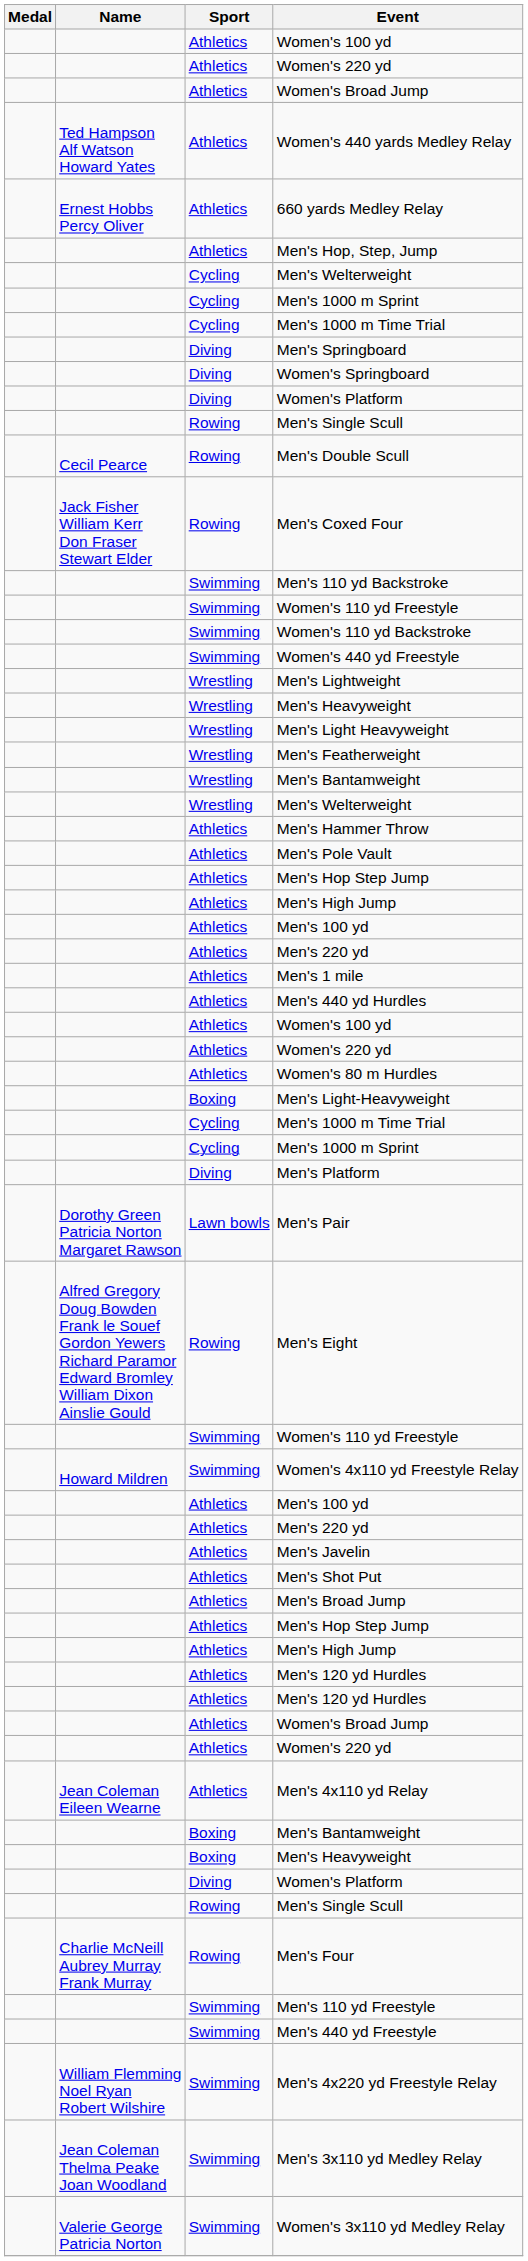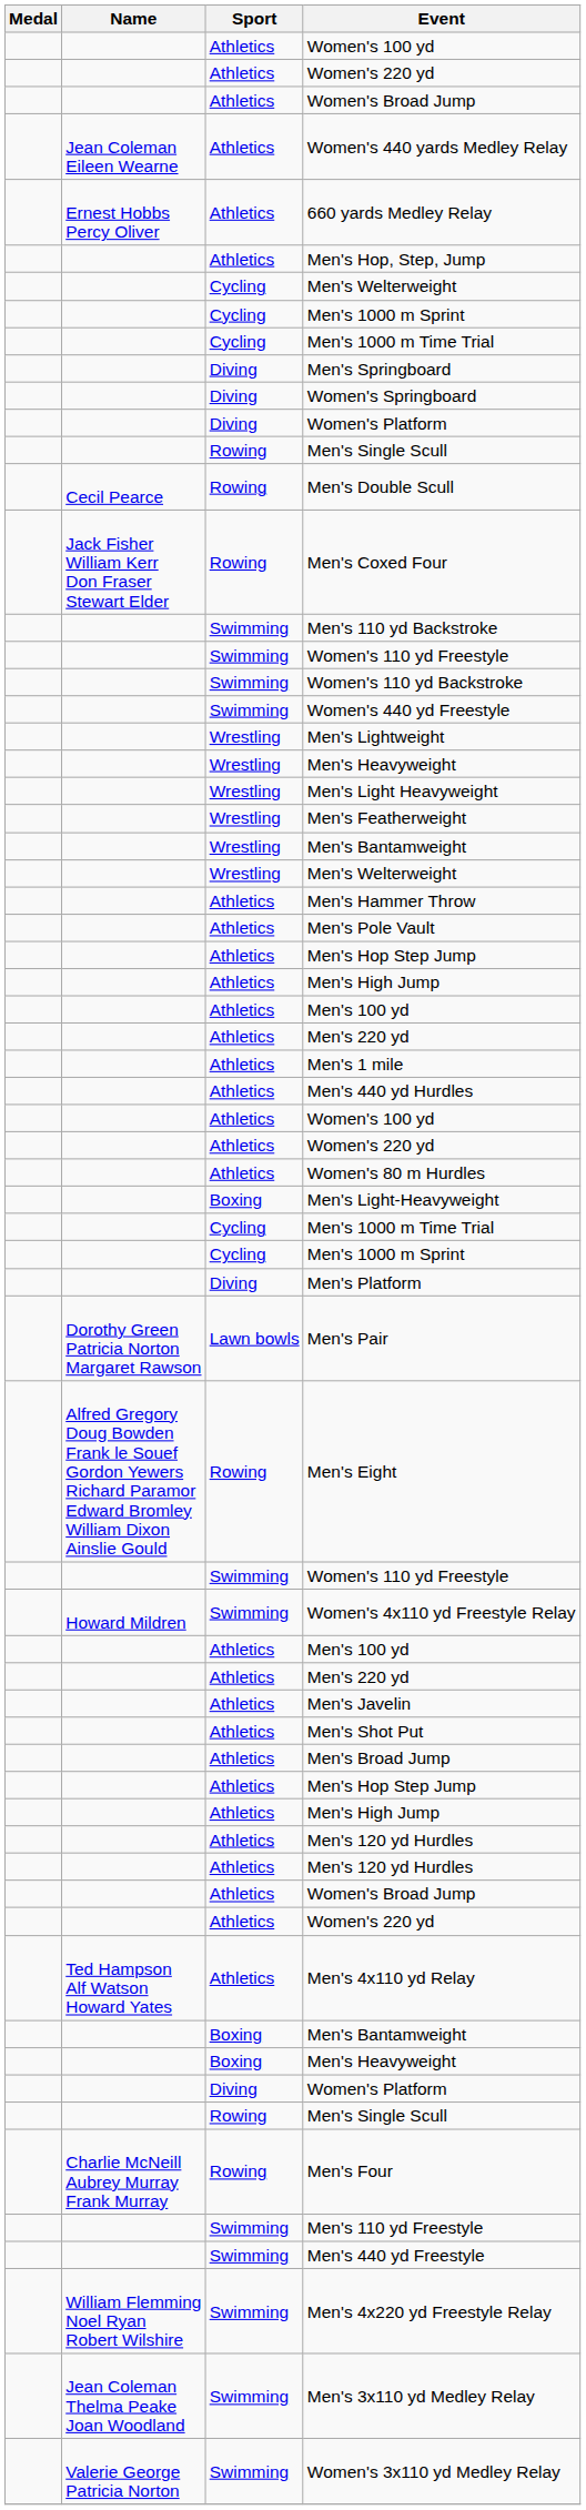 <table class="wikitable sortable" style="font-size: 95%;">
 <tr>
 <th>Medal</th>
 <th>Name</th>
 <th>Sport</th>
 <th>Event</th>
 </tr>
 <tr>
 <td></td>
 <td></td>
 <td><a href='#'>Athletics</a></td>
 <td>Women's 100 yd</td>
 </tr>
 <tr>
 <td></td>
 <td></td>
 <td><a href='#'>Athletics</a></td>
 <td>Women's 220 yd</td>
 </tr>
 <tr>
 <td></td>
 <td></td>
 <td><a href='#'>Athletics</a></td>
 <td>Women's Broad Jump</td>
 </tr>
 <tr>
 <td></td>
-<td> <br> <a href='#'>Ted Hampson</a> <br> <a href='#'>Alf Watson</a> <br> <a href='#'>Howard Yates</a></td>
+<td> <br> <a href='#'>Jean Coleman</a> <br> <a href='#'>Eileen Wearne</a></td>
 <td><a href='#'>Athletics</a></td>
 <td>Women's 440 yards Medley Relay</td>
 </tr>
 <tr>
 <td></td>
 <td> <br> <a href='#'>Ernest Hobbs</a> <br> <a href='#'>Percy Oliver</a></td>
 <td><a href='#'>Athletics</a></td>
 <td>660 yards Medley Relay</td>
 </tr>
 <tr>
 <td></td>
 <td></td>
 <td><a href='#'>Athletics</a></td>
 <td>Men's Hop, Step, Jump</td>
 </tr>
 <tr>
 <td></td>
 <td></td>
 <td><a href='#'>Cycling</a></td>
 <td>Men's Welterweight</td>
 </tr>
 <tr>
 <td></td>
 <td></td>
 <td><a href='#'>Cycling</a></td>
 <td>Men's 1000 m Sprint</td>
 </tr>
 <tr>
 <td></td>
 <td></td>
 <td><a href='#'>Cycling</a></td>
 <td>Men's 1000 m Time Trial</td>
 </tr>
 <tr>
 <td></td>
 <td></td>
 <td><a href='#'>Diving</a></td>
 <td>Men's Springboard</td>
 </tr>
 <tr>
 <td></td>
 <td></td>
 <td><a href='#'>Diving</a></td>
 <td>Women's Springboard</td>
 </tr>
 <tr>
 <td></td>
 <td></td>
 <td><a href='#'>Diving</a></td>
 <td>Women's Platform</td>
 </tr>
 <tr>
 <td></td>
 <td></td>
 <td><a href='#'>Rowing</a></td>
 <td>Men's Single Scull</td>
 </tr>
 <tr>
 <td></td>
 <td> <br> <a href='#'>Cecil Pearce</a></td>
 <td><a href='#'>Rowing</a></td>
 <td>Men's Double Scull</td>
 </tr>
 <tr>
 <td></td>
 <td> <br> <a href='#'>Jack Fisher</a> <br> <a href='#'>William Kerr</a> <br> <a href='#'>Don Fraser</a> <br> <a href='#'>Stewart Elder</a></td>
 <td><a href='#'>Rowing</a></td>
 <td>Men's Coxed Four</td>
 </tr>
 <tr>
 <td></td>
 <td></td>
 <td><a href='#'>Swimming</a></td>
 <td>Men's 110 yd Backstroke</td>
 </tr>
 <tr>
 <td></td>
 <td></td>
 <td><a href='#'>Swimming</a></td>
 <td>Women's 110 yd Freestyle</td>
 </tr>
 <tr>
 <td></td>
 <td></td>
 <td><a href='#'>Swimming</a></td>
 <td>Women's 110 yd Backstroke</td>
 </tr>
 <tr>
 <td></td>
 <td></td>
 <td><a href='#'>Swimming</a></td>
 <td>Women's 440 yd Freestyle</td>
 </tr>
 <tr>
 <td></td>
 <td></td>
 <td><a href='#'>Wrestling</a></td>
 <td>Men's Lightweight</td>
 </tr>
 <tr>
 <td></td>
 <td></td>
 <td><a href='#'>Wrestling</a></td>
 <td>Men's Heavyweight</td>
 </tr>
 <tr>
 <td></td>
 <td></td>
 <td><a href='#'>Wrestling</a></td>
 <td>Men's Light Heavyweight</td>
 </tr>
 <tr>
 <td></td>
 <td></td>
 <td><a href='#'>Wrestling</a></td>
 <td>Men's Featherweight</td>
 </tr>
 <tr>
 <td></td>
 <td></td>
 <td><a href='#'>Wrestling</a></td>
 <td>Men's Bantamweight</td>
 </tr>
 <tr>
 <td></td>
 <td></td>
 <td><a href='#'>Wrestling</a></td>
 <td>Men's Welterweight</td>
 </tr>
 <tr>
 <td></td>
 <td></td>
 <td><a href='#'>Athletics</a></td>
 <td>Men's Hammer Throw</td>
 </tr>
 <tr>
 <td></td>
 <td></td>
 <td><a href='#'>Athletics</a></td>
 <td>Men's Pole Vault</td>
 </tr>
 <tr>
 <td></td>
 <td></td>
 <td><a href='#'>Athletics</a></td>
 <td>Men's Hop Step Jump</td>
 </tr>
 <tr>
 <td></td>
 <td></td>
 <td><a href='#'>Athletics</a></td>
 <td>Men's High Jump</td>
 </tr>
 <tr>
 <td></td>
 <td></td>
 <td><a href='#'>Athletics</a></td>
 <td>Men's 100 yd</td>
 </tr>
 <tr>
 <td></td>
 <td></td>
 <td><a href='#'>Athletics</a></td>
 <td>Men's 220 yd</td>
 </tr>
 <tr>
 <td></td>
 <td></td>
 <td><a href='#'>Athletics</a></td>
 <td>Men's 1 mile</td>
 </tr>
 <tr>
 <td></td>
 <td></td>
 <td><a href='#'>Athletics</a></td>
 <td>Men's 440 yd Hurdles</td>
 </tr>
 <tr>
 <td></td>
 <td></td>
 <td><a href='#'>Athletics</a></td>
 <td>Women's 100 yd</td>
 </tr>
 <tr>
 <td></td>
 <td></td>
 <td><a href='#'>Athletics</a></td>
 <td>Women's 220 yd</td>
 </tr>
 <tr>
 <td></td>
 <td></td>
 <td><a href='#'>Athletics</a></td>
 <td>Women's 80 m Hurdles</td>
 </tr>
 <tr>
 <td></td>
 <td></td>
 <td><a href='#'>Boxing</a></td>
 <td>Men's Light-Heavyweight</td>
 </tr>
 <tr>
 <td></td>
 <td></td>
 <td><a href='#'>Cycling</a></td>
 <td>Men's 1000 m Time Trial</td>
 </tr>
 <tr>
 <td></td>
 <td></td>
 <td><a href='#'>Cycling</a></td>
 <td>Men's 1000 m Sprint</td>
 </tr>
 <tr>
 <td></td>
 <td></td>
 <td><a href='#'>Diving</a></td>
 <td>Men's Platform</td>
 </tr>
 <tr>
 <td></td>
 <td> <br> <a href='#'>Dorothy Green</a> <br> <a href='#'>Patricia Norton</a> <br> <a href='#'>Margaret Rawson</a></td>
 <td><a href='#'>Lawn bowls</a></td>
 <td>Men's Pair</td>
 </tr>
 <tr>
 <td></td>
 <td> <br> <a href='#'>Alfred Gregory</a> <br> <a href='#'>Doug Bowden</a> <br> <a href='#'>Frank le Souef</a> <br> <a href='#'>Gordon Yewers</a> <br> <a href='#'>Richard Paramor</a> <br> <a href='#'>Edward Bromley</a> <br> <a href='#'>William Dixon</a> <br> <a href='#'>Ainslie Gould</a></td>
 <td><a href='#'>Rowing</a></td>
 <td>Men's Eight</td>
 </tr>
 <tr>
 <td></td>
 <td></td>
 <td><a href='#'>Swimming</a></td>
 <td>Women's 110 yd Freestyle</td>
 </tr>
 <tr>
 <td></td>
 <td> <br> <a href='#'>Howard Mildren</a></td>
 <td><a href='#'>Swimming</a></td>
 <td>Women's 4x110 yd Freestyle Relay</td>
 </tr>
 <tr>
 <td></td>
 <td></td>
 <td><a href='#'>Athletics</a></td>
 <td>Men's 100 yd</td>
 </tr>
 <tr>
 <td></td>
 <td></td>
 <td><a href='#'>Athletics</a></td>
 <td>Men's 220 yd</td>
 </tr>
 <tr>
 <td></td>
 <td></td>
 <td><a href='#'>Athletics</a></td>
 <td>Men's Javelin</td>
 </tr>
 <tr>
 <td></td>
 <td></td>
 <td><a href='#'>Athletics</a></td>
 <td>Men's Shot Put</td>
 </tr>
 <tr>
 <td></td>
 <td></td>
 <td><a href='#'>Athletics</a></td>
 <td>Men's Broad Jump</td>
 </tr>
 <tr>
 <td></td>
 <td></td>
 <td><a href='#'>Athletics</a></td>
 <td>Men's Hop Step Jump</td>
 </tr>
 <tr>
 <td></td>
 <td></td>
 <td><a href='#'>Athletics</a></td>
 <td>Men's High Jump</td>
 </tr>
 <tr>
 <td></td>
 <td></td>
 <td><a href='#'>Athletics</a></td>
 <td>Men's 120 yd Hurdles</td>
 </tr>
 <tr>
 <td></td>
 <td></td>
 <td><a href='#'>Athletics</a></td>
 <td>Men's 120 yd Hurdles</td>
 </tr>
 <tr>
 <td></td>
 <td></td>
 <td><a href='#'>Athletics</a></td>
 <td>Women's Broad Jump</td>
 </tr>
 <tr>
 <td></td>
 <td></td>
 <td><a href='#'>Athletics</a></td>
 <td>Women's 220 yd</td>
 </tr>
 <tr>
 <td></td>
-<td> <br> <a href='#'>Jean Coleman</a> <br> <a href='#'>Eileen Wearne</a></td>
+<td> <br> <a href='#'>Ted Hampson</a> <br> <a href='#'>Alf Watson</a> <br> <a href='#'>Howard Yates</a></td>
 <td><a href='#'>Athletics</a></td>
 <td>Men's 4x110 yd Relay</td>
 </tr>
 <tr>
 <td></td>
 <td></td>
 <td><a href='#'>Boxing</a></td>
 <td>Men's Bantamweight</td>
 </tr>
 <tr>
 <td></td>
 <td></td>
 <td><a href='#'>Boxing</a></td>
 <td>Men's Heavyweight</td>
 </tr>
 <tr>
 <td></td>
 <td></td>
 <td><a href='#'>Diving</a></td>
 <td>Women's Platform</td>
 </tr>
 <tr>
 <td></td>
 <td></td>
 <td><a href='#'>Rowing</a></td>
 <td>Men's Single Scull</td>
 </tr>
 <tr>
 <td></td>
 <td>  <br> <a href='#'>Charlie McNeill</a> <br> <a href='#'>Aubrey Murray</a> <br> <a href='#'>Frank Murray</a></td>
 <td><a href='#'>Rowing</a></td>
 <td>Men's Four</td>
 </tr>
 <tr>
 <td></td>
 <td></td>
 <td><a href='#'>Swimming</a></td>
 <td>Men's 110 yd Freestyle</td>
 </tr>
 <tr>
 <td></td>
 <td></td>
 <td><a href='#'>Swimming</a></td>
 <td>Men's 440 yd Freestyle</td>
 </tr>
 <tr>
 <td></td>
 <td> <br> <a href='#'>William Flemming</a> <br> <a href='#'>Noel Ryan</a> <br> <a href='#'>Robert Wilshire</a></td>
 <td><a href='#'>Swimming</a></td>
 <td>Men's 4x220 yd Freestyle Relay</td>
 </tr>
 <tr>
 <td></td>
 <td> <br> <a href='#'>Jean Coleman</a> <br> <a href='#'>Thelma Peake</a> <br> <a href='#'>Joan Woodland</a></td>
 <td><a href='#'>Swimming</a></td>
 <td>Men's 3x110 yd Medley Relay</td>
 </tr>
 <tr>
 <td></td>
 <td> <br> <a href='#'>Valerie George</a> <br> <a href='#'>Patricia Norton</a></td>
 <td><a href='#'>Swimming</a></td>
 <td>Women's 3x110 yd Medley Relay</td>
 </tr>
 <tr>
 </tr>
 </table>
